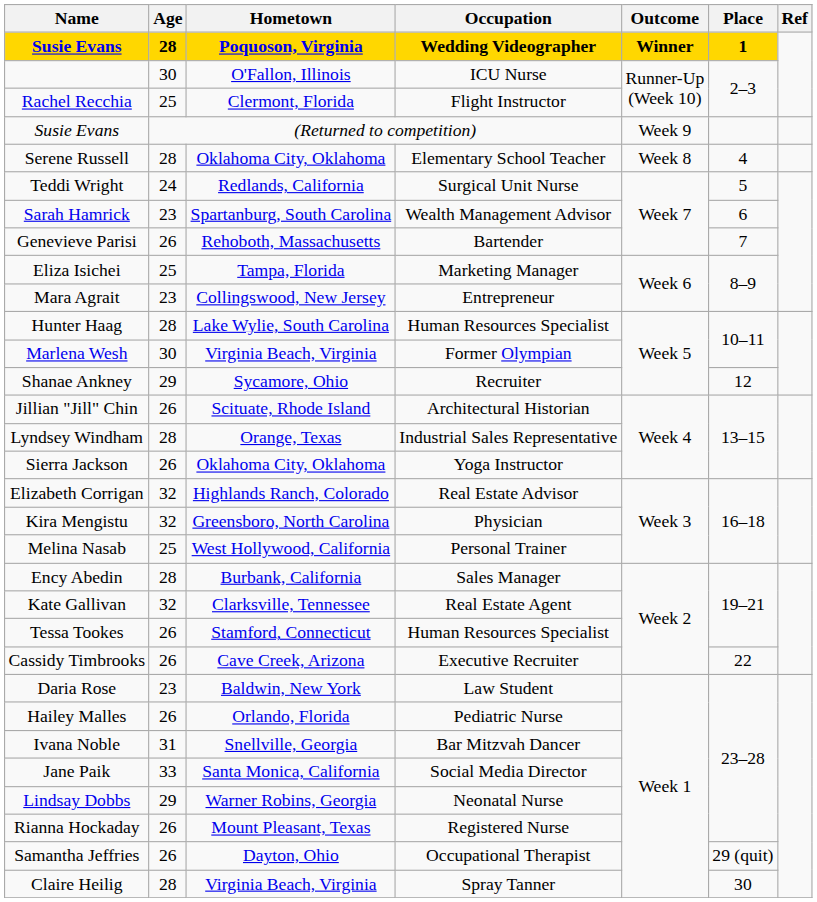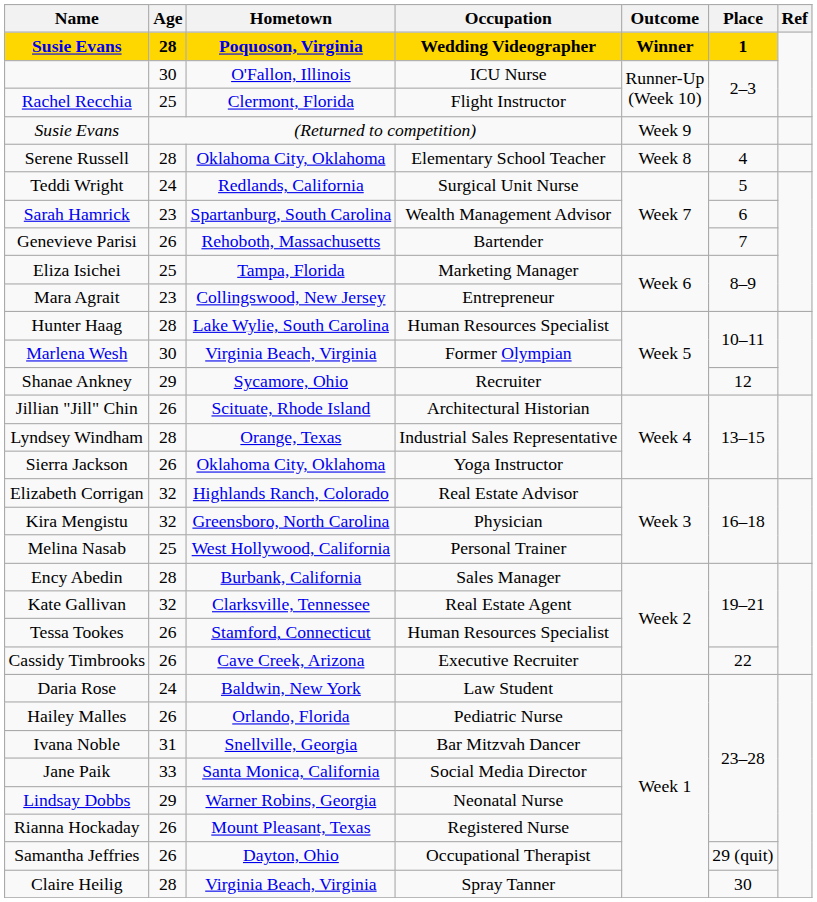 <table class="wikitable sortable" style="text-align:center;">
 <tr>
 <th>Name</th>
 <th>Age</th>
 <th>Hometown</th>
 <th>Occupation</th>
 <th>Outcome</th>
 <th>Place</th>
 <th>Ref</th>
 </tr>
 <tr>
 <td bgcolor="gold"><strong><a href='#'>Susie Evans</a></strong></td>
 <td bgcolor="gold"><strong>28</strong></td>
 <td bgcolor="gold"><strong><a href='#'>Poquoson, Virginia</a></strong></td>
 <td bgcolor="gold"><strong>Wedding Videographer</strong></td>
 <td bgcolor="gold"><strong>Winner</strong></td>
 <td bgcolor="gold"><strong>1</strong></td>
 <td rowspan="3"></td>
 </tr>
 <tr>
 <td></td>
 <td>30</td>
 <td><a href='#'>O'Fallon, Illinois</a></td>
 <td>ICU Nurse</td>
 <td rowspan="2">Runner-Up<br>(Week 10)</td>
 <td rowspan="2">2–3</td>
 </tr>
 <tr>
 <td><a href='#'>Rachel Recchia</a></td>
 <td>25</td>
 <td><a href='#'>Clermont, Florida</a></td>
 <td>Flight Instructor</td>
 </tr>
 <tr>
 <td><em>Susie Evans</em></td>
 <td colspan="3"><em>(Returned to competition)</em></td>
 <td>Week 9</td>
 <td></td>
 <td></td>
 </tr>
 <tr>
 <td>Serene Russell</td>
 <td>28</td>
 <td><a href='#'>Oklahoma City, Oklahoma</a></td>
 <td>Elementary School Teacher</td>
 <td>Week 8</td>
 <td>4</td>
 <td></td>
 </tr>
 <tr>
 <td>Teddi Wright</td>
 <td>24</td>
 <td><a href='#'>Redlands, California</a></td>
 <td>Surgical Unit Nurse</td>
 <td rowspan="3">Week 7</td>
 <td>5</td>
 <td rowspan="5"></td>
 </tr>
 <tr>
 <td><a href='#'>Sarah Hamrick</a></td>
 <td>23</td>
 <td><a href='#'>Spartanburg, South Carolina</a></td>
 <td>Wealth Management Advisor</td>
 <td>6</td>
 </tr>
 <tr>
 <td>Genevieve Parisi</td>
 <td>26</td>
 <td><a href='#'>Rehoboth, Massachusetts</a></td>
 <td>Bartender</td>
 <td>7</td>
 </tr>
 <tr>
 <td>Eliza Isichei</td>
 <td>25</td>
 <td><a href='#'>Tampa, Florida</a></td>
 <td>Marketing Manager</td>
 <td rowspan="2">Week 6</td>
 <td rowspan="2">8–9</td>
 </tr>
 <tr>
 <td>Mara Agrait</td>
 <td>23</td>
 <td><a href='#'>Collingswood, New Jersey</a></td>
 <td>Entrepreneur</td>
 </tr>
 <tr>
 <td>Hunter Haag</td>
 <td>28</td>
 <td><a href='#'>Lake Wylie, South Carolina</a></td>
 <td>Human Resources Specialist</td>
 <td rowspan="3">Week 5</td>
 <td rowspan="2">10–11</td>
 <td rowspan="3"></td>
 </tr>
 <tr>
 <td><a href='#'>Marlena Wesh</a></td>
 <td>30</td>
 <td><a href='#'>Virginia Beach, Virginia</a></td>
 <td>Former <a href='#'>Olympian</a></td>
 </tr>
 <tr>
 <td>Shanae Ankney</td>
 <td>29</td>
 <td><a href='#'>Sycamore, Ohio</a></td>
 <td>Recruiter</td>
 <td>12</td>
 </tr>
 <tr>
 <td>Jillian "Jill" Chin</td>
 <td>26</td>
 <td><a href='#'>Scituate, Rhode Island</a></td>
 <td>Architectural Historian</td>
 <td rowspan="3">Week 4</td>
 <td rowspan="3">13–15</td>
 <td rowspan="3"></td>
 </tr>
 <tr>
 <td>Lyndsey Windham</td>
 <td>28</td>
 <td><a href='#'>Orange, Texas</a></td>
 <td>Industrial Sales Representative</td>
 </tr>
 <tr>
 <td>Sierra Jackson</td>
 <td>26</td>
 <td><a href='#'>Oklahoma City, Oklahoma</a></td>
 <td>Yoga Instructor</td>
 </tr>
 <tr>
 <td>Elizabeth Corrigan</td>
 <td>32</td>
 <td><a href='#'>Highlands Ranch, Colorado</a></td>
 <td>Real Estate Advisor</td>
 <td rowspan="3">Week 3</td>
 <td rowspan="3">16–18</td>
 <td rowspan="3"></td>
 </tr>
 <tr>
 <td>Kira Mengistu</td>
 <td>32</td>
 <td><a href='#'>Greensboro, North Carolina</a></td>
 <td>Physician</td>
 </tr>
 <tr>
 <td>Melina Nasab</td>
 <td>25</td>
 <td><a href='#'>West Hollywood, California</a></td>
 <td>Personal Trainer</td>
 </tr>
 <tr>
 <td>Ency Abedin</td>
 <td>28</td>
 <td><a href='#'>Burbank, California</a></td>
 <td>Sales Manager</td>
 <td rowspan="4">Week 2</td>
 <td rowspan="3">19–21</td>
 <td rowspan="4"></td>
 </tr>
 <tr>
 <td>Kate Gallivan</td>
 <td>32</td>
 <td><a href='#'>Clarksville, Tennessee</a></td>
 <td>Real Estate Agent</td>
 </tr>
 <tr>
 <td>Tessa Tookes</td>
 <td>26</td>
 <td><a href='#'>Stamford, Connecticut</a></td>
 <td>Human Resources Specialist</td>
 </tr>
 <tr>
 <td>Cassidy Timbrooks</td>
 <td>26</td>
 <td><a href='#'>Cave Creek, Arizona</a></td>
 <td>Executive Recruiter</td>
 <td>22</td>
 </tr>
 <tr>
 <td>Daria Rose</td>
-<td>23</td>
+<td>24</td>
 <td><a href='#'>Baldwin, New York</a></td>
 <td>Law Student</td>
 <td rowspan="8">Week 1</td>
 <td rowspan="6">23–28</td>
 <td rowspan="8"></td>
 </tr>
 <tr>
 <td>Hailey Malles</td>
 <td>26</td>
 <td><a href='#'>Orlando, Florida</a></td>
 <td>Pediatric Nurse</td>
 </tr>
 <tr>
 <td>Ivana Noble</td>
 <td>31</td>
 <td><a href='#'>Snellville, Georgia</a></td>
 <td>Bar Mitzvah Dancer</td>
 </tr>
 <tr>
 <td>Jane Paik</td>
 <td>33</td>
 <td><a href='#'>Santa Monica, California</a></td>
 <td>Social Media Director</td>
 </tr>
 <tr>
 <td><a href='#'>Lindsay Dobbs</a></td>
 <td>29</td>
 <td><a href='#'>Warner Robins, Georgia</a></td>
 <td>Neonatal Nurse</td>
 </tr>
 <tr>
 <td>Rianna Hockaday</td>
 <td>26</td>
 <td><a href='#'>Mount Pleasant, Texas</a></td>
 <td>Registered Nurse</td>
 </tr>
 <tr>
 <td>Samantha Jeffries</td>
 <td>26</td>
 <td><a href='#'>Dayton, Ohio</a></td>
 <td>Occupational Therapist</td>
 <td>29 (quit)</td>
 </tr>
 <tr>
 <td>Claire Heilig</td>
 <td>28</td>
 <td><a href='#'>Virginia Beach, Virginia</a></td>
 <td>Spray Tanner</td>
 <td>30</td>
 </tr>
 </table>
